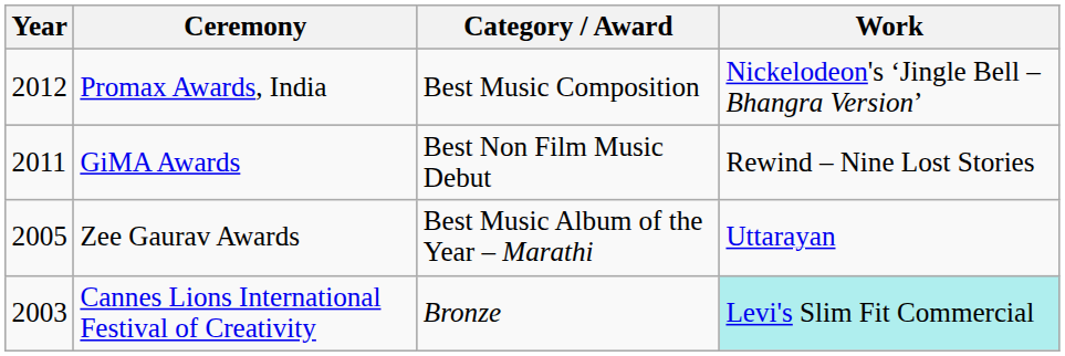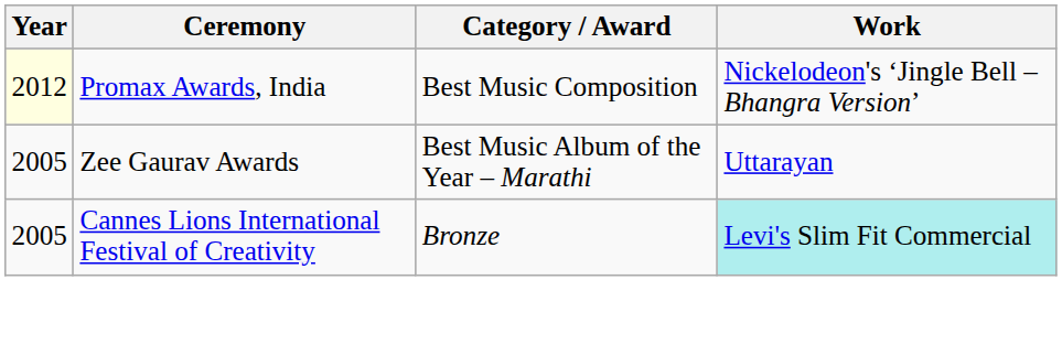 <table class="wikitable sortable">
 <tr>
 <th>Year</th>
 <th>Ceremony</th>
 <th>Category / Award</th>
 <th>Work</th>
 </tr>
 <tr>
-<td>2012</td>
+<td style="background: lightyellow;">2012</td>
 <td><a href='#'>Promax Awards</a>, India</td>
 <td>Best Music Composition</td>
 <td><a href='#'>Nickelodeon</a>'s ‘Jingle Bell – <em>Bhangra Version</em>’</td>
-</tr>
-<tr>
-<td>2011</td>
-<td><a href='#'>GiMA Awards</a></td>
-<td>Best Non Film Music Debut</td>
-<td>Rewind – Nine Lost Stories</td>
 </tr>
 <tr>
 <td>2005</td>
 <td>Zee Gaurav Awards</td>
 <td>Best Music Album of the Year – <em>Marathi</em></td>
 <td><a href='#'>Uttarayan</a></td>
 </tr>
 <tr>
-<td>2003</td>
+<td>2005</td>
 <td><a href='#'>Cannes Lions International Festival of Creativity</a></td>
 <td><em>Bronze</em></td>
 <td style="background: paleturquoise;"><a href='#'>Levi's</a> Slim Fit Commercial</td>
 </tr>
 </table>
